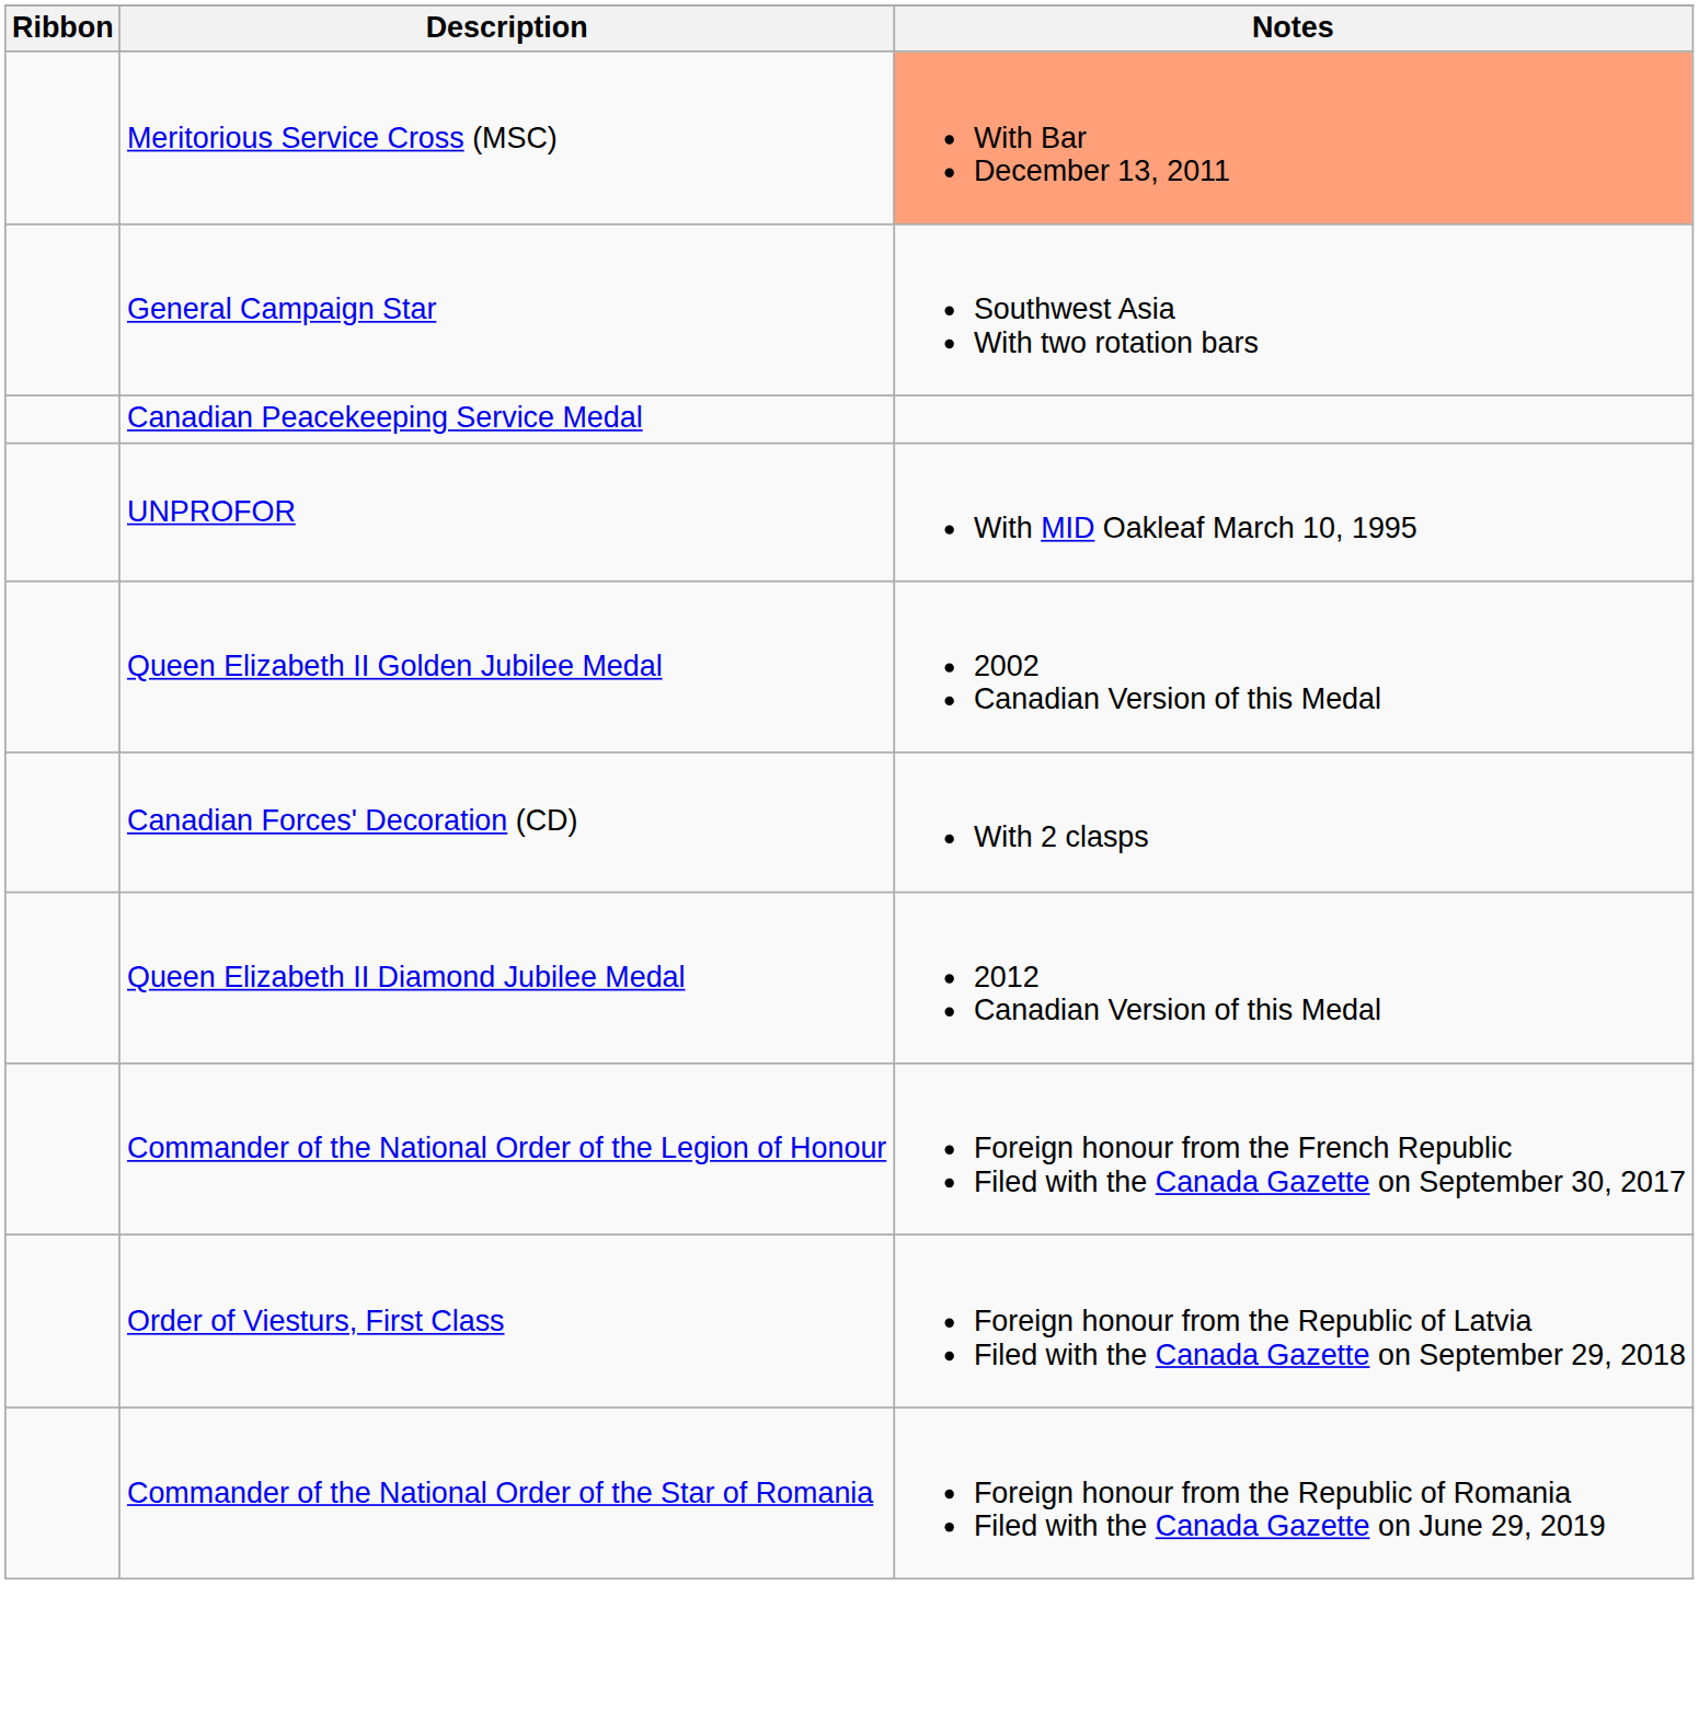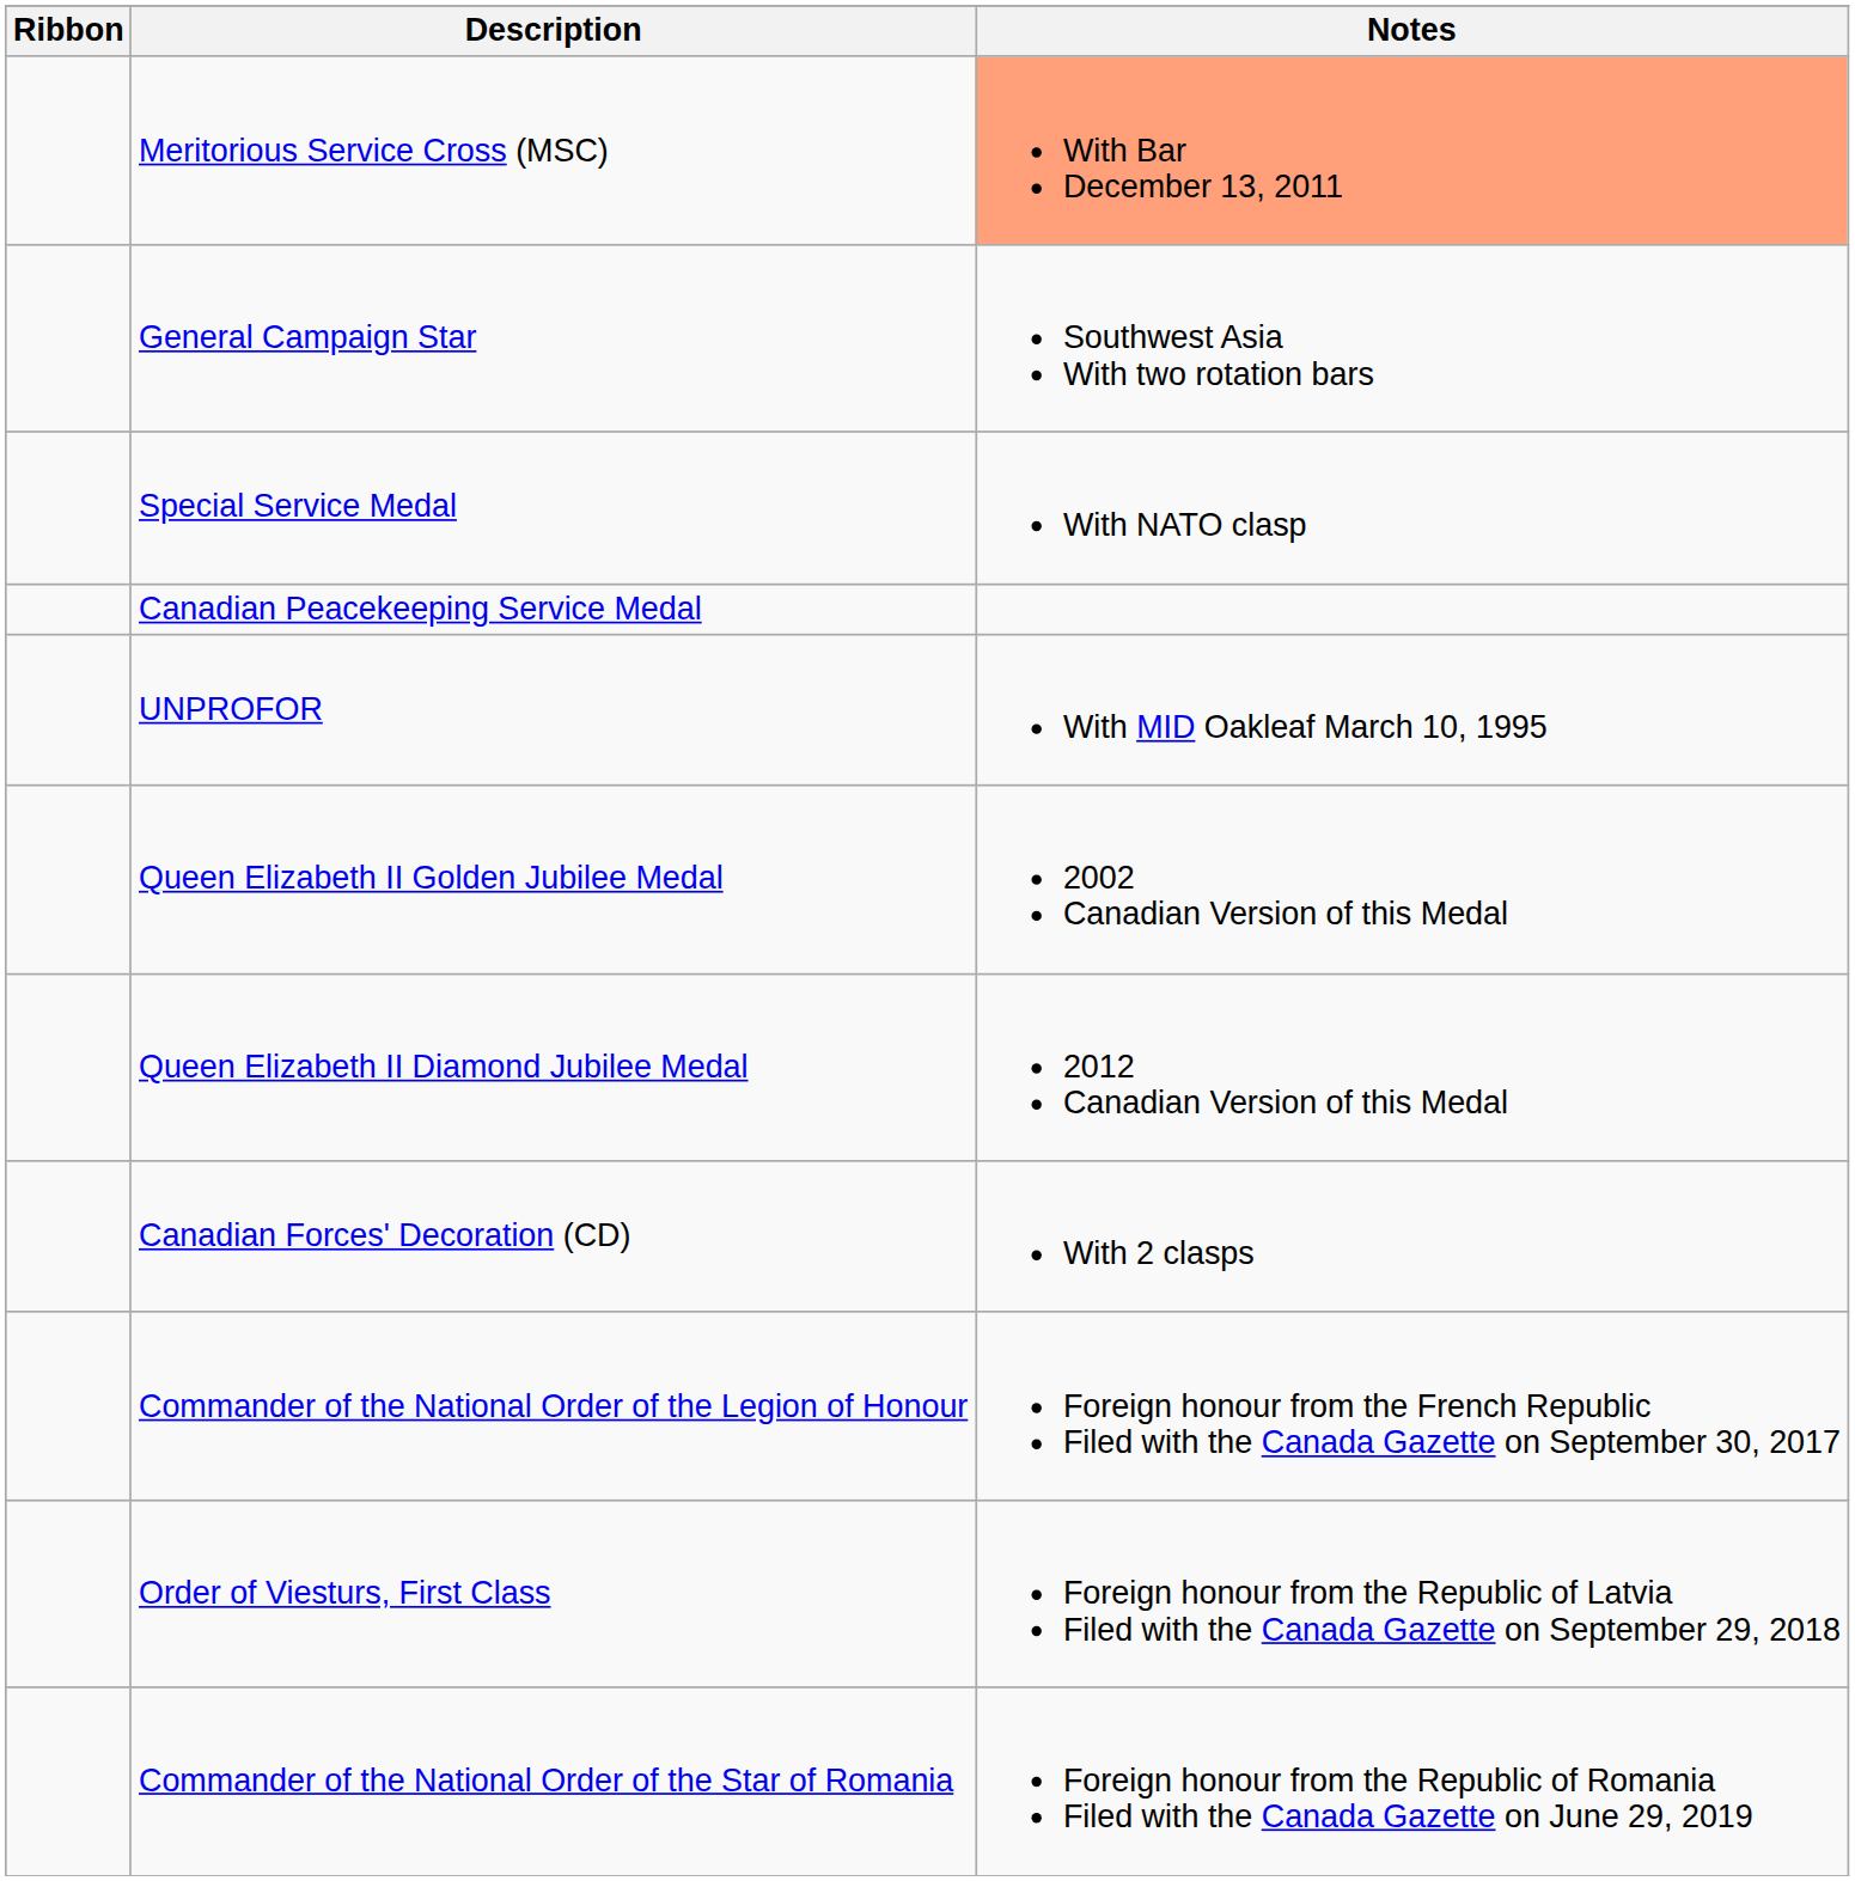 <table class="wikitable" style="text-align:left;">
 <tr style="background:DarkGreen;color:white" align="center">
 </tr>
 <tr>
 <th scope="col">Ribbon</th>
 <th scope="col">Description</th>
 <th scope="col">Notes</th>
 </tr>
 <tr>
 <td></td>
 <td><a href='#'>Meritorious Service Cross</a> (MSC)</td>
 <td style="background: lightsalmon;"><br><ul><li>With Bar</li><li>December 13, 2011</li></ul></td>
 </tr>
 <tr>
 <td></td>
 <td><a href='#'>General Campaign Star</a></td>
 <td><br><ul><li>Southwest Asia</li><li>With two rotation bars</li></ul></td>
 </tr>
 <tr>
 <td></td>
+<td><a href='#'>Special Service Medal</a></td>
+<td><br><ul><li>With NATO clasp</li></ul></td>
+</tr>
+<tr>
+<td></td>
 <td><a href='#'>Canadian Peacekeeping Service Medal</a></td>
 <td></td>
 </tr>
 <tr>
 <td></td>
 <td><a href='#'>UNPROFOR</a></td>
 <td><br><ul><li>With <a href='#'>MID</a> Oakleaf March 10, 1995</li></ul></td>
 </tr>
 <tr>
 <td></td>
 <td><a href='#'>Queen Elizabeth II Golden Jubilee Medal</a></td>
 <td><br><ul><li>2002</li><li>Canadian Version of this Medal</li></ul></td>
 </tr>
 <tr>
 <td></td>
-<td><a href='#'>Canadian Forces' Decoration</a> (CD)</td>
-<td><br><ul><li>With 2 clasps</li></ul></td>
+<td><a href='#'>Queen Elizabeth II Diamond Jubilee Medal</a></td>
+<td><br><ul><li>2012</li><li>Canadian Version of this Medal</li></ul></td>
 </tr>
 <tr>
 <td></td>
-<td><a href='#'>Queen Elizabeth II Diamond Jubilee Medal</a></td>
-<td><br><ul><li>2012</li><li>Canadian Version of this Medal</li></ul></td>
+<td><a href='#'>Canadian Forces' Decoration</a> (CD)</td>
+<td><br><ul><li>With 2 clasps</li></ul></td>
 </tr>
 <tr>
 <td></td>
 <td><a href='#'>Commander of the National Order of the Legion of Honour</a></td>
 <td><br><ul><li>Foreign honour from the French Republic</li><li>Filed with the <a href='#'>Canada Gazette</a> on September 30, 2017</li></ul></td>
 </tr>
 <tr>
 <td></td>
 <td><a href='#'>Order of Viesturs, First Class</a></td>
 <td><br><ul><li>Foreign honour from the Republic of Latvia</li><li>Filed with the <a href='#'>Canada Gazette</a> on September 29, 2018</li></ul></td>
 </tr>
 <tr>
 <td></td>
 <td><a href='#'>Commander of the National Order of the Star of Romania</a></td>
 <td><br><ul><li>Foreign honour from the Republic of Romania</li><li>Filed with the <a href='#'>Canada Gazette</a> on June 29, 2019</li></ul></td>
 </tr>
 </table>
